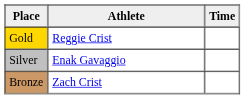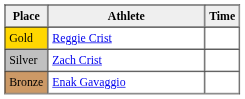 <table border=1 cellpadding=5 cellspacing=0>
 <tr>
 <th style="background:#efefef;" width="20">Place</th>
 <th style="background:#efefef;" width="200">Athlete</th>
 <th style="background:#efefef;" width="20">Time</th>
 </tr>
 <tr align=left>
 <td style="background:gold;">Gold</td>
 <td><a href='#'>Reggie Crist</a></td>
 <td></td>
 </tr>
 <tr align=left>
 <td style="background:silver;">Silver</td>
-<td><a href='#'>Enak Gavaggio</a></td>
+<td><a href='#'>Zach Crist</a></td>
 <td></td>
 </tr>
 <tr align=left>
 <td style="background:#CC9966;">Bronze</td>
-<td><a href='#'>Zach Crist</a></td>
+<td><a href='#'>Enak Gavaggio</a></td>
 <td></td>
 </tr>
 </table>
